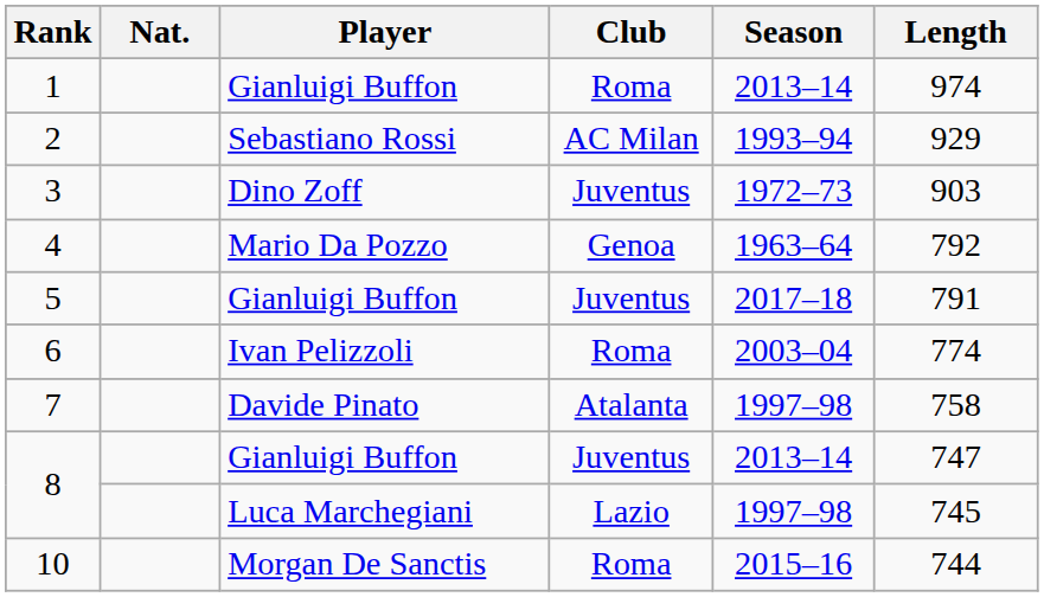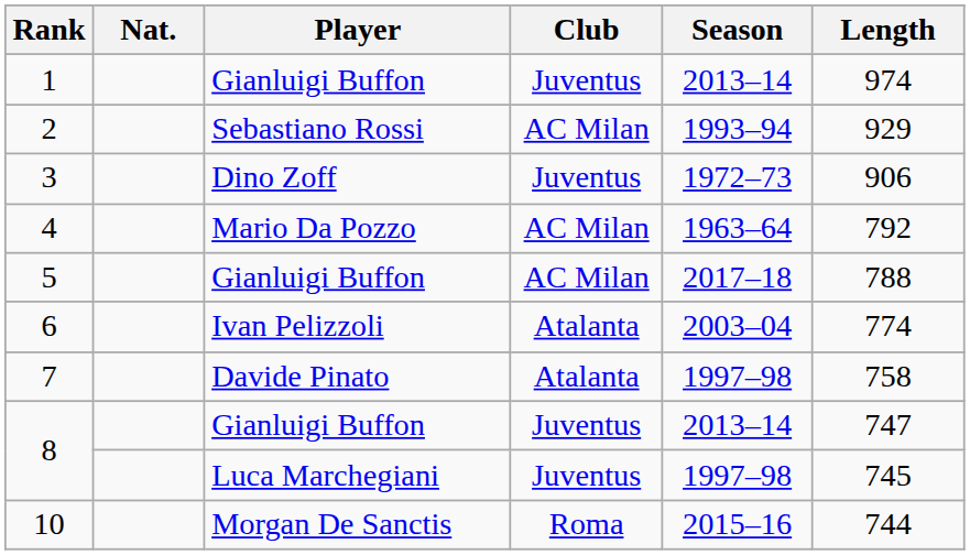 <table class=wikitable>
 <tr>
 <th>Rank</th>
 <th width="50px">Nat.</th>
 <th width="150px">Player</th>
 <th width="70px">Club</th>
 <th width="70px">Season</th>
 <th width="70px">Length</th>
 </tr>
 <tr align="center">
 <td>1</td>
 <td></td>
 <td align=left><a href='#'>Gianluigi Buffon</a></td>
-<td><a href='#'>Roma</a></td>
+<td><a href='#'>Juventus</a></td>
 <td><a href='#'>2013–14</a></td>
 <td>974</td>
 </tr>
 <tr align="center">
 <td>2</td>
 <td></td>
 <td align=left><a href='#'>Sebastiano Rossi</a></td>
 <td><a href='#'>AC Milan</a></td>
 <td><a href='#'>1993–94</a></td>
 <td>929</td>
 </tr>
 <tr align="center">
 <td>3</td>
 <td></td>
 <td align=left><a href='#'>Dino Zoff</a></td>
 <td><a href='#'>Juventus</a></td>
 <td><a href='#'>1972–73</a></td>
-<td>903</td>
+<td>906</td>
 </tr>
 <tr align="center">
 <td>4</td>
 <td></td>
 <td align=left><a href='#'>Mario Da Pozzo</a></td>
-<td><a href='#'>Genoa</a></td>
+<td><a href='#'>AC Milan</a></td>
 <td><a href='#'>1963–64</a></td>
 <td>792</td>
 </tr>
 <tr align="center">
 <td>5</td>
 <td></td>
 <td align=left><a href='#'>Gianluigi Buffon</a></td>
-<td><a href='#'>Juventus</a></td>
+<td><a href='#'>AC Milan</a></td>
 <td><a href='#'>2017–18</a></td>
-<td>791</td>
+<td>788</td>
 </tr>
 <tr align="center">
 <td>6</td>
 <td></td>
 <td align=left><a href='#'>Ivan Pelizzoli</a></td>
-<td><a href='#'>Roma</a></td>
+<td><a href='#'>Atalanta</a></td>
 <td><a href='#'>2003–04</a></td>
 <td>774</td>
 </tr>
 <tr align="center">
 <td>7</td>
 <td></td>
 <td align=left><a href='#'>Davide Pinato</a></td>
 <td><a href='#'>Atalanta</a></td>
 <td><a href='#'>1997–98</a></td>
 <td>758</td>
 </tr>
 <tr align="center">
 <td rowspan="2">8</td>
 <td></td>
 <td align=left><a href='#'>Gianluigi Buffon</a></td>
 <td><a href='#'>Juventus</a></td>
 <td><a href='#'>2013–14</a></td>
 <td>747</td>
 </tr>
 <tr align="center">
 <td></td>
 <td align=left><a href='#'>Luca Marchegiani</a></td>
-<td><a href='#'>Lazio</a></td>
+<td><a href='#'>Juventus</a></td>
 <td><a href='#'>1997–98</a></td>
 <td>745</td>
 </tr>
 <tr align="center">
 <td>10</td>
 <td></td>
 <td align=left><a href='#'>Morgan De Sanctis</a></td>
 <td><a href='#'>Roma</a></td>
 <td><a href='#'>2015–16</a></td>
 <td>744</td>
 </tr>
 </table>
